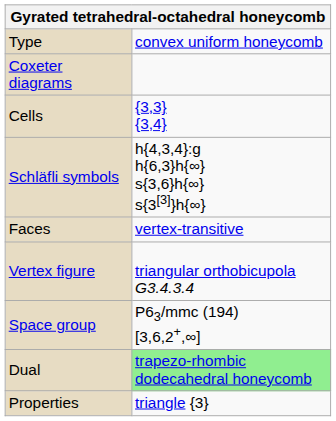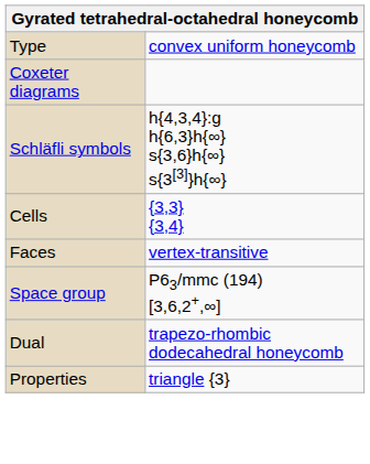 <table class="wikitable" align="right" style="margin-left:10px" width="340">
 <tr>
 <th bgcolor=#e7dcc3 colspan=2>Gyrated tetrahedral-octahedral honeycomb<br></th>
 </tr>
 <tr>
 <td bgcolor=#e7dcc3>Type</td>
 <td width=200><a href='#'>convex uniform honeycomb</a></td>
 </tr>
 <tr>
 <td bgcolor=#e7dcc3><a href='#'>Coxeter diagrams</a></td>
 <td><br><br></td>
 </tr>
 <tr>
+<td bgcolor=#e7dcc3><a href='#'>Schläfli symbols</a></td>
+<td>h{4,3,4}:g<br>h{6,3}h{∞}<br>s{3,6}h{∞}<br>s{3<sup>[3]</sup>}h{∞}</td>
+</tr>
+<tr>
 <td bgcolor=#e7dcc3>Cells</td>
 <td><a href='#'>{3,3}</a> <br><a href='#'>{3,4}</a> </td>
 </tr>
 <tr>
-<td bgcolor=#e7dcc3><a href='#'>Schläfli symbols</a></td>
-<td>h{4,3,4}:g<br>h{6,3}h{∞}<br>s{3,6}h{∞}<br>s{3<sup>[3]</sup>}h{∞}</td>
-</tr>
-<tr>
 <td bgcolor=#e7dcc3>Faces</td>
 <td><a href='#'>vertex-transitive</a></td>
-</tr>
-<tr>
-<td bgcolor=#e7dcc3><a href='#'>Vertex figure</a></td>
-<td><br><a href='#'>triangular orthobicupola</a> <em>G3.4.3.4</em></td>
 </tr>
 <tr>
 <td bgcolor=#e7dcc3><a href='#'>Space group</a></td>
 <td>P6<sub>3</sub>/mmc (194)<br>[3,6,2<sup>+</sup>,∞]</td>
 </tr>
 <tr>
 <td bgcolor=#e7dcc3>Dual</td>
-<td style="background: lightgreen;"><a href='#'>trapezo-rhombic dodecahedral honeycomb</a></td>
+<td><a href='#'>trapezo-rhombic dodecahedral honeycomb</a></td>
 </tr>
 <tr>
 <td bgcolor=#e7dcc3>Properties</td>
 <td><a href='#'>triangle</a> {3}</td>
 </tr>
 </table>
